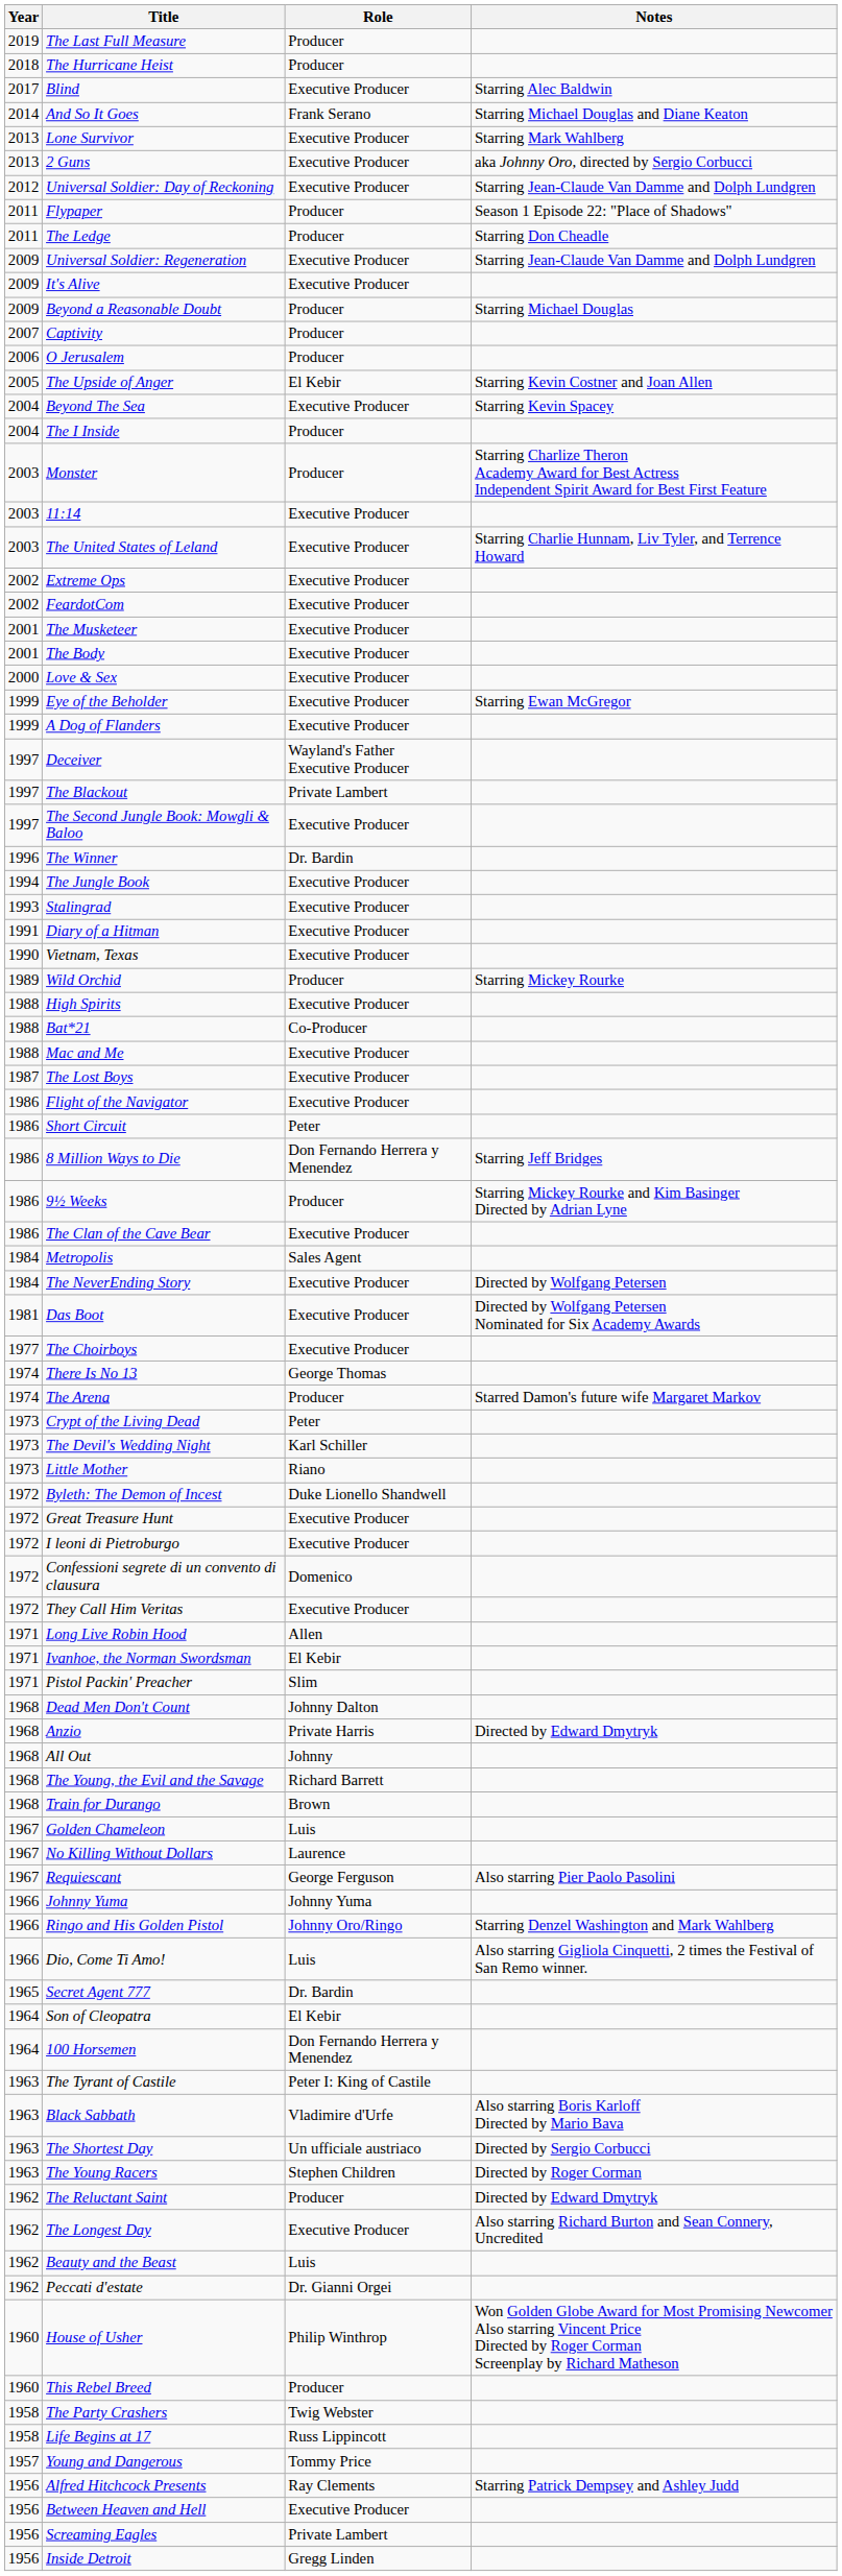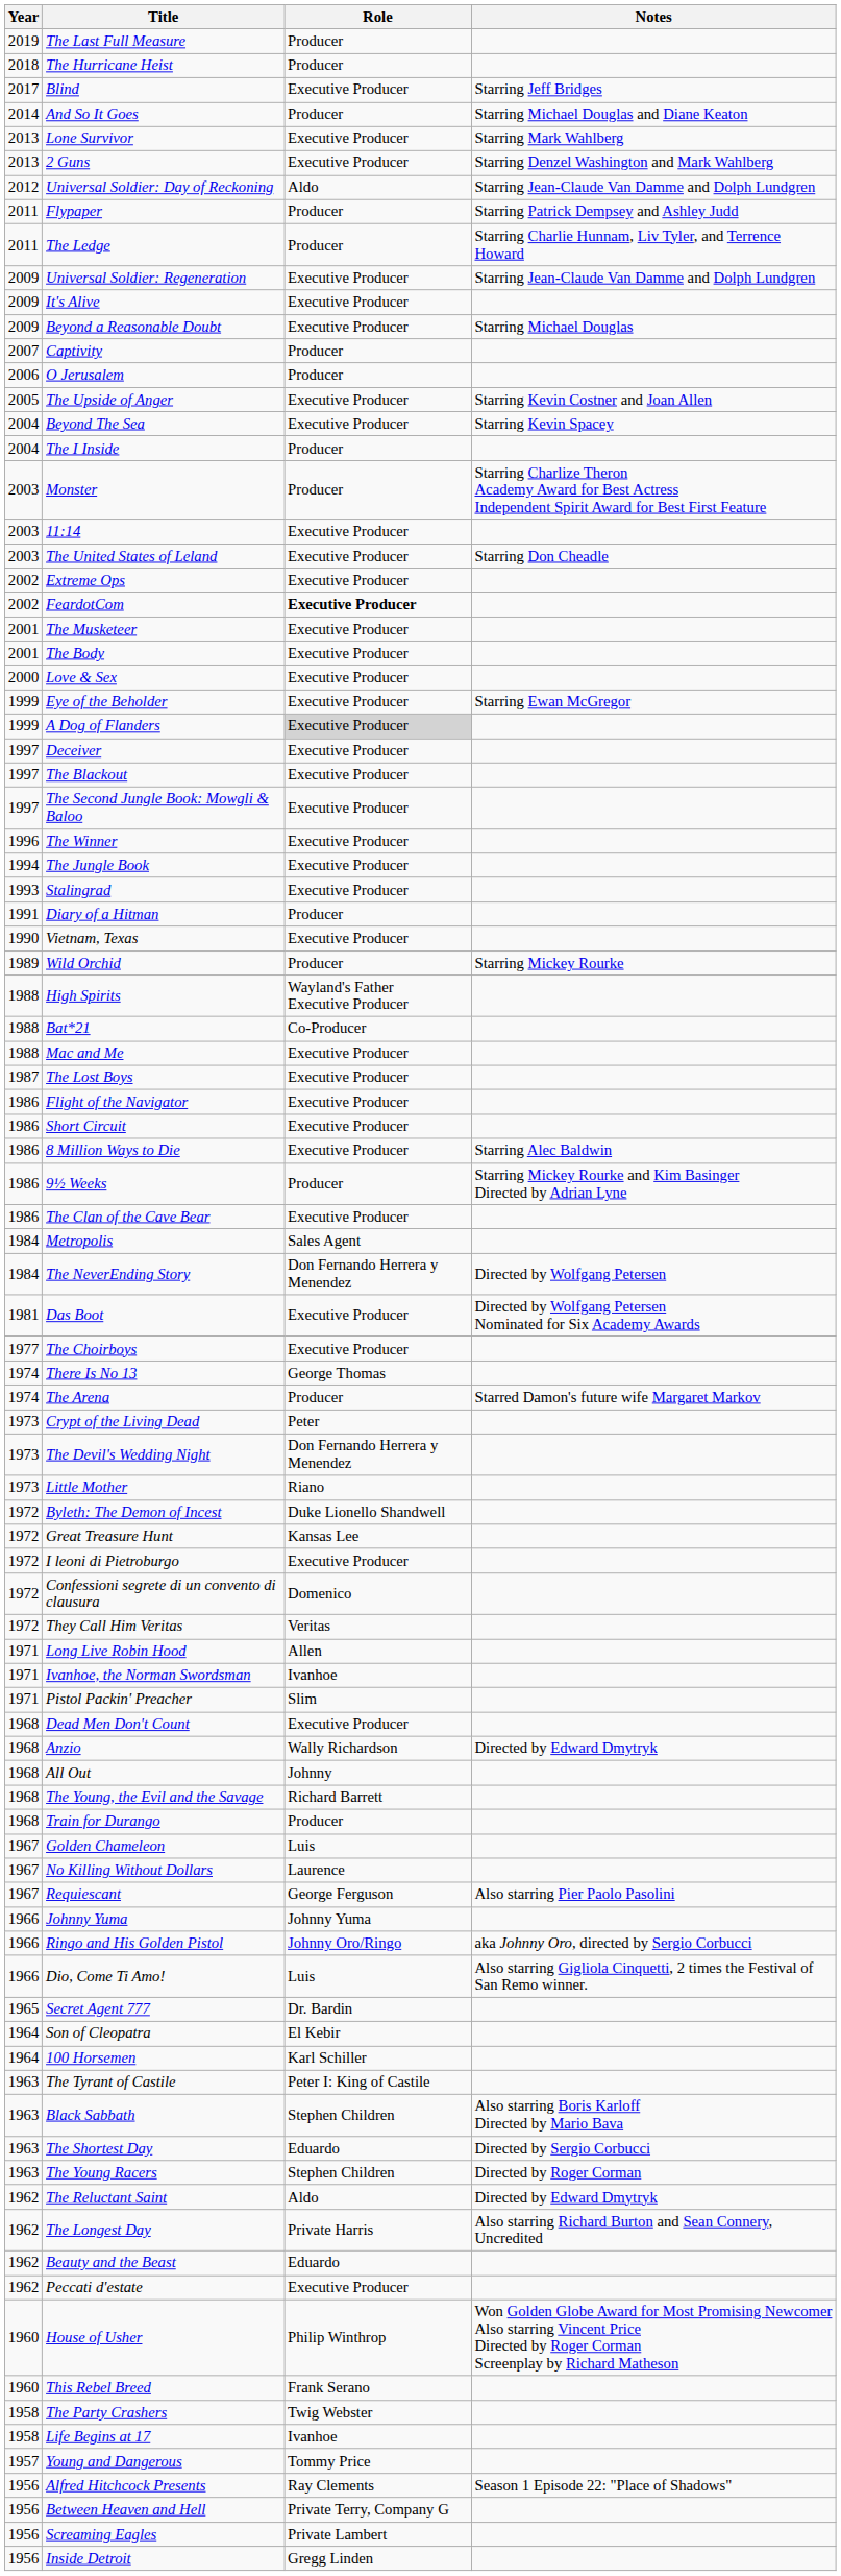 <table class="wikitable sortable">
 <tr>
 <th>Year</th>
 <th>Title</th>
 <th>Role</th>
 <th class="unsortable">Notes</th>
 </tr>
 <tr>
 <td>2019</td>
 <td><em><a href='#'>The Last Full Measure</a></em></td>
 <td>Producer</td>
 <td></td>
 </tr>
 <tr>
 <td>2018</td>
 <td><em><a href='#'>The Hurricane Heist</a></em></td>
 <td>Producer</td>
 <td></td>
 </tr>
 <tr>
 <td>2017</td>
 <td><em><a href='#'>Blind</a></em></td>
 <td>Executive Producer</td>
-<td>Starring <a href='#'>Alec Baldwin</a></td>
+<td>Starring <a href='#'>Jeff Bridges</a></td>
 </tr>
 <tr>
 <td>2014</td>
 <td><em><a href='#'>And So It Goes</a></em></td>
-<td>Frank Serano</td>
+<td>Producer</td>
 <td>Starring <a href='#'>Michael Douglas</a> and <a href='#'>Diane Keaton</a></td>
 </tr>
 <tr>
 <td>2013</td>
 <td><em><a href='#'>Lone Survivor</a></em></td>
 <td>Executive Producer</td>
 <td>Starring <a href='#'>Mark Wahlberg</a></td>
 </tr>
 <tr>
 <td>2013</td>
 <td><em><a href='#'>2 Guns</a></em></td>
 <td>Executive Producer</td>
-<td>aka <em>Johnny Oro</em>, directed by <a href='#'>Sergio Corbucci</a></td>
+<td>Starring <a href='#'>Denzel Washington</a> and <a href='#'>Mark Wahlberg</a></td>
 </tr>
 <tr>
 <td>2012</td>
 <td><em><a href='#'>Universal Soldier: Day of Reckoning</a></em></td>
-<td>Executive Producer</td>
+<td>Aldo</td>
 <td>Starring <a href='#'>Jean-Claude Van Damme</a> and <a href='#'>Dolph Lundgren</a></td>
 </tr>
 <tr>
 <td>2011</td>
 <td><em><a href='#'>Flypaper</a></em></td>
 <td>Producer</td>
-<td>Season 1 Episode 22: "Place of Shadows"</td>
+<td>Starring <a href='#'>Patrick Dempsey</a> and <a href='#'>Ashley Judd</a></td>
 </tr>
 <tr>
 <td>2011</td>
 <td><em><a href='#'>The Ledge</a></em></td>
 <td>Producer</td>
-<td>Starring <a href='#'>Don Cheadle</a></td>
+<td>Starring <a href='#'>Charlie Hunnam</a>, <a href='#'>Liv Tyler</a>, and <a href='#'>Terrence Howard</a></td>
 </tr>
 <tr>
 <td>2009</td>
 <td><em><a href='#'>Universal Soldier: Regeneration</a></em></td>
 <td>Executive Producer</td>
 <td>Starring <a href='#'>Jean-Claude Van Damme</a> and <a href='#'>Dolph Lundgren</a></td>
 </tr>
 <tr>
 <td>2009</td>
 <td><em><a href='#'>It's Alive</a></em></td>
 <td>Executive Producer</td>
 <td></td>
 </tr>
 <tr>
 <td>2009</td>
 <td><em><a href='#'>Beyond a Reasonable Doubt</a></em></td>
-<td>Producer</td>
+<td>Executive Producer</td>
 <td>Starring <a href='#'>Michael Douglas</a></td>
 </tr>
 <tr>
 <td>2007</td>
 <td><em><a href='#'>Captivity</a></em></td>
 <td>Producer</td>
 <td></td>
 </tr>
 <tr>
 <td>2006</td>
 <td><em><a href='#'>O Jerusalem</a></em></td>
 <td>Producer</td>
 <td></td>
 </tr>
 <tr>
 <td>2005</td>
 <td><em><a href='#'>The Upside of Anger</a></em></td>
-<td>El Kebir</td>
+<td>Executive Producer</td>
 <td>Starring <a href='#'>Kevin Costner</a> and <a href='#'>Joan Allen</a></td>
 </tr>
 <tr>
 <td>2004</td>
 <td><em><a href='#'>Beyond The Sea</a></em></td>
 <td>Executive Producer</td>
 <td>Starring <a href='#'>Kevin Spacey</a></td>
 </tr>
 <tr>
 <td>2004</td>
 <td><em><a href='#'>The I Inside</a></em></td>
 <td>Producer</td>
 <td></td>
 </tr>
 <tr>
 <td>2003</td>
 <td><em><a href='#'>Monster</a></em></td>
 <td>Producer</td>
 <td>Starring <a href='#'>Charlize Theron</a><br><a href='#'>Academy Award for Best Actress</a><br><a href='#'>Independent Spirit Award for Best First Feature</a></td>
 </tr>
 <tr>
 <td>2003</td>
 <td><em><a href='#'>11:14</a></em></td>
 <td>Executive Producer</td>
 <td></td>
 </tr>
 <tr>
 <td>2003</td>
 <td><em><a href='#'>The United States of Leland</a></em></td>
 <td>Executive Producer</td>
-<td>Starring <a href='#'>Charlie Hunnam</a>, <a href='#'>Liv Tyler</a>, and <a href='#'>Terrence Howard</a></td>
+<td>Starring <a href='#'>Don Cheadle</a></td>
 </tr>
 <tr>
 <td>2002</td>
 <td><em><a href='#'>Extreme Ops</a></em></td>
 <td>Executive Producer</td>
 <td></td>
 </tr>
 <tr>
 <td>2002</td>
 <td><em><a href='#'>FeardotCom</a></em></td>
-<td>Executive Producer</td>
+<td><strong>Executive Producer</strong></td>
 <td></td>
 </tr>
 <tr>
 <td>2001</td>
 <td><em><a href='#'>The Musketeer</a></em></td>
 <td>Executive Producer</td>
 <td></td>
 </tr>
 <tr>
 <td>2001</td>
 <td><em><a href='#'>The Body</a></em></td>
 <td>Executive Producer</td>
 <td></td>
 </tr>
 <tr>
 <td>2000</td>
 <td><em><a href='#'>Love & Sex</a></em></td>
 <td>Executive Producer</td>
 <td></td>
 </tr>
 <tr>
 <td>1999</td>
 <td><em><a href='#'>Eye of the Beholder</a></em></td>
 <td>Executive Producer</td>
 <td>Starring <a href='#'>Ewan McGregor</a></td>
 </tr>
 <tr>
 <td>1999</td>
 <td><em><a href='#'>A Dog of Flanders</a></em></td>
+<td style="background: lightgrey;">Executive Producer</td>
+<td></td>
+</tr>
+<tr>
+<td>1997</td>
+<td><em><a href='#'>Deceiver</a></em></td>
 <td>Executive Producer</td>
 <td></td>
 </tr>
 <tr>
 <td>1997</td>
-<td><em><a href='#'>Deceiver</a></em></td>
-<td>Wayland's Father<br>Executive Producer</td>
-<td></td>
-</tr>
-<tr>
-<td>1997</td>
 <td><em><a href='#'>The Blackout</a></em></td>
-<td>Private Lambert</td>
+<td>Executive Producer</td>
 <td></td>
 </tr>
 <tr>
 <td>1997</td>
 <td><em><a href='#'>The Second Jungle Book: Mowgli & Baloo</a></em></td>
 <td>Executive Producer</td>
 <td></td>
 </tr>
 <tr>
 <td>1996</td>
 <td><em><a href='#'>The Winner</a></em></td>
-<td>Dr. Bardin</td>
+<td>Executive Producer</td>
 <td></td>
 </tr>
 <tr>
 <td>1994</td>
 <td><em><a href='#'>The Jungle Book</a></em></td>
 <td>Executive Producer</td>
 <td></td>
 </tr>
 <tr>
 <td>1993</td>
 <td><em><a href='#'>Stalingrad</a></em></td>
 <td>Executive Producer</td>
 <td></td>
 </tr>
 <tr>
 <td>1991</td>
 <td><em><a href='#'>Diary of a Hitman</a></em></td>
-<td>Executive Producer</td>
+<td>Producer</td>
 <td></td>
 </tr>
 <tr>
 <td>1990</td>
 <td><em>Vietnam, Texas</em></td>
 <td>Executive Producer</td>
 <td></td>
 </tr>
 <tr>
 <td>1989</td>
 <td><em><a href='#'>Wild Orchid</a></em></td>
 <td>Producer</td>
 <td>Starring <a href='#'>Mickey Rourke</a></td>
 </tr>
 <tr>
 <td>1988</td>
 <td><em><a href='#'>High Spirits</a></em></td>
-<td>Executive Producer</td>
+<td>Wayland's Father<br>Executive Producer</td>
 <td></td>
 </tr>
 <tr>
 <td>1988</td>
 <td><em><a href='#'>Bat*21</a></em></td>
 <td>Co-Producer</td>
 <td></td>
 </tr>
 <tr>
 <td>1988</td>
 <td><em><a href='#'>Mac and Me</a></em></td>
 <td>Executive Producer</td>
 <td></td>
 </tr>
 <tr>
 <td>1987</td>
 <td><em><a href='#'>The Lost Boys</a></em></td>
 <td>Executive Producer</td>
 <td></td>
 </tr>
 <tr>
 <td>1986</td>
 <td><em><a href='#'>Flight of the Navigator</a></em></td>
 <td>Executive Producer</td>
 <td></td>
 </tr>
 <tr>
 <td>1986</td>
 <td><em><a href='#'>Short Circuit</a></em></td>
-<td>Peter</td>
+<td>Executive Producer</td>
 <td></td>
 </tr>
 <tr>
 <td>1986</td>
 <td><em><a href='#'>8 Million Ways to Die</a></em></td>
-<td>Don Fernando Herrera y Menendez</td>
-<td>Starring <a href='#'>Jeff Bridges</a></td>
+<td>Executive Producer</td>
+<td>Starring <a href='#'>Alec Baldwin</a></td>
 </tr>
 <tr>
 <td>1986</td>
 <td><em><a href='#'>9½ Weeks</a></em></td>
 <td>Producer</td>
 <td>Starring <a href='#'>Mickey Rourke</a> and <a href='#'>Kim Basinger</a><br>Directed by <a href='#'>Adrian Lyne</a></td>
 </tr>
 <tr>
 <td>1986</td>
 <td><em><a href='#'>The Clan of the Cave Bear</a></em></td>
 <td>Executive Producer</td>
 <td></td>
 </tr>
 <tr>
 <td>1984</td>
 <td><em><a href='#'>Metropolis</a></em></td>
 <td>Sales Agent</td>
 <td></td>
 </tr>
 <tr>
 <td>1984</td>
 <td><em><a href='#'>The NeverEnding Story</a></em></td>
-<td>Executive Producer</td>
+<td>Don Fernando Herrera y Menendez</td>
 <td>Directed by <a href='#'>Wolfgang Petersen</a></td>
 </tr>
 <tr>
 <td>1981</td>
 <td><em><a href='#'>Das Boot</a></em></td>
 <td>Executive Producer</td>
 <td>Directed by <a href='#'>Wolfgang Petersen</a><br>Nominated for Six <a href='#'>Academy Awards</a></td>
 </tr>
 <tr>
 <td>1977</td>
 <td><em><a href='#'>The Choirboys</a></em></td>
 <td>Executive Producer</td>
 <td></td>
 </tr>
 <tr>
 <td>1974</td>
 <td><em><a href='#'>There Is No 13</a></em></td>
 <td>George Thomas</td>
 <td></td>
 </tr>
 <tr>
 <td>1974</td>
 <td><em><a href='#'>The Arena</a></em></td>
 <td>Producer</td>
 <td>Starred Damon's future wife <a href='#'>Margaret Markov</a></td>
 </tr>
 <tr>
 <td>1973</td>
 <td><em><a href='#'>Crypt of the Living Dead</a></em></td>
 <td>Peter</td>
 <td></td>
 </tr>
 <tr>
 <td>1973</td>
 <td><em><a href='#'>The Devil's Wedding Night</a></em></td>
-<td>Karl Schiller</td>
+<td>Don Fernando Herrera y Menendez</td>
 <td></td>
 </tr>
 <tr>
 <td>1973</td>
 <td><em><a href='#'>Little Mother</a></em></td>
 <td>Riano</td>
 <td></td>
 </tr>
 <tr>
 <td>1972</td>
 <td><em><a href='#'>Byleth: The Demon of Incest</a></em></td>
 <td>Duke Lionello Shandwell</td>
 <td></td>
 </tr>
 <tr>
 <td>1972</td>
 <td><em>Great Treasure Hunt</em></td>
-<td>Executive Producer</td>
+<td>Kansas Lee</td>
 <td></td>
 </tr>
 <tr>
 <td>1972</td>
 <td><em>I leoni di Pietroburgo</em></td>
 <td>Executive Producer</td>
 <td></td>
 </tr>
 <tr>
 <td>1972</td>
 <td><em>Confessioni segrete di un convento di clausura</em></td>
 <td>Domenico</td>
 <td></td>
 </tr>
 <tr>
 <td>1972</td>
 <td><em>They Call Him Veritas</em></td>
-<td>Executive Producer</td>
+<td>Veritas</td>
 <td></td>
 </tr>
 <tr>
 <td>1971</td>
 <td><em><a href='#'>Long Live Robin Hood</a></em></td>
 <td>Allen</td>
 <td></td>
 </tr>
 <tr>
 <td>1971</td>
 <td><em><a href='#'>Ivanhoe, the Norman Swordsman</a></em></td>
-<td>El Kebir</td>
+<td>Ivanhoe</td>
 <td></td>
 </tr>
 <tr>
 <td>1971</td>
 <td><em>Pistol Packin' Preacher</em></td>
 <td>Slim</td>
 <td></td>
 </tr>
 <tr>
 <td>1968</td>
 <td><em><a href='#'>Dead Men Don't Count</a></em></td>
-<td>Johnny Dalton</td>
+<td>Executive Producer</td>
 <td></td>
 </tr>
 <tr>
 <td>1968</td>
 <td><em><a href='#'>Anzio</a></em></td>
-<td>Private Harris</td>
+<td>Wally Richardson</td>
 <td>Directed by <a href='#'>Edward Dmytryk</a></td>
 </tr>
 <tr>
 <td>1968</td>
 <td><em>All Out</em></td>
 <td>Johnny</td>
 <td></td>
 </tr>
 <tr>
 <td>1968</td>
 <td><em><a href='#'>The Young, the Evil and the Savage</a></em></td>
 <td>Richard Barrett</td>
 <td></td>
 </tr>
 <tr>
 <td>1968</td>
 <td><em><a href='#'>Train for Durango</a></em></td>
-<td>Brown</td>
+<td>Producer</td>
 <td></td>
 </tr>
 <tr>
 <td>1967</td>
 <td><em><a href='#'>Golden Chameleon</a></em></td>
 <td>Luis</td>
 <td></td>
 </tr>
 <tr>
 <td>1967</td>
 <td><em><a href='#'>No Killing Without Dollars</a></em></td>
 <td>Laurence</td>
 <td></td>
 </tr>
 <tr>
 <td>1967</td>
 <td><em><a href='#'>Requiescant</a></em></td>
 <td>George Ferguson</td>
 <td>Also starring <a href='#'>Pier Paolo Pasolini</a></td>
 </tr>
 <tr>
 <td>1966</td>
 <td><em><a href='#'>Johnny Yuma</a></em></td>
 <td>Johnny Yuma</td>
 <td></td>
 </tr>
 <tr>
 <td>1966</td>
 <td><em><a href='#'>Ringo and His Golden Pistol</a></em></td>
 <td><a href='#'>Johnny Oro/Ringo</a></td>
-<td>Starring <a href='#'>Denzel Washington</a> and <a href='#'>Mark Wahlberg</a></td>
+<td>aka <em>Johnny Oro</em>, directed by <a href='#'>Sergio Corbucci</a></td>
 </tr>
 <tr>
 <td>1966</td>
 <td><em>Dio, Come Ti Amo!</em></td>
 <td>Luis</td>
 <td>Also starring <a href='#'>Gigliola Cinquetti</a>, 2 times the Festival of San Remo winner.</td>
 </tr>
 <tr>
 <td>1965</td>
 <td><em><a href='#'>Secret Agent 777</a></em></td>
 <td>Dr. Bardin</td>
 <td></td>
 </tr>
 <tr>
 <td>1964</td>
 <td><em>Son of Cleopatra</em></td>
 <td>El Kebir</td>
 <td></td>
 </tr>
 <tr>
 <td>1964</td>
 <td><em><a href='#'>100 Horsemen</a></em></td>
-<td>Don Fernando Herrera y Menendez</td>
+<td>Karl Schiller</td>
 <td></td>
 </tr>
 <tr>
 <td>1963</td>
 <td><em>The Tyrant of Castile</em></td>
 <td>Peter I: King of Castile</td>
 <td></td>
 </tr>
 <tr>
 <td>1963</td>
 <td><em><a href='#'>Black Sabbath</a></em></td>
-<td>Vladimire d'Urfe</td>
+<td>Stephen Children</td>
 <td>Also starring <a href='#'>Boris Karloff</a><br>Directed by <a href='#'>Mario Bava</a></td>
 </tr>
 <tr>
 <td>1963</td>
 <td><em><a href='#'>The Shortest Day</a></em></td>
-<td>Un ufficiale austriaco</td>
+<td>Eduardo</td>
 <td>Directed by <a href='#'>Sergio Corbucci</a></td>
 </tr>
 <tr>
 <td>1963</td>
 <td><em><a href='#'>The Young Racers</a></em></td>
 <td>Stephen Children</td>
 <td>Directed by <a href='#'>Roger Corman</a></td>
 </tr>
 <tr>
 <td>1962</td>
 <td><em><a href='#'>The Reluctant Saint</a></em></td>
-<td>Producer</td>
+<td>Aldo</td>
 <td>Directed by <a href='#'>Edward Dmytryk</a></td>
 </tr>
 <tr>
 <td>1962</td>
 <td><em><a href='#'>The Longest Day</a></em></td>
-<td>Executive Producer</td>
+<td>Private Harris</td>
 <td>Also starring <a href='#'>Richard Burton</a> and <a href='#'>Sean Connery</a>, Uncredited</td>
 </tr>
 <tr>
 <td>1962</td>
 <td><em><a href='#'>Beauty and the Beast</a></em></td>
-<td>Luis</td>
+<td>Eduardo</td>
 <td></td>
 </tr>
 <tr>
 <td>1962</td>
 <td><em>Peccati d'estate</em></td>
-<td>Dr. Gianni Orgei</td>
+<td>Executive Producer</td>
 <td></td>
 </tr>
 <tr>
 <td>1960</td>
 <td><em><a href='#'>House of Usher</a></em></td>
 <td>Philip Winthrop</td>
 <td>Won <a href='#'>Golden Globe Award for Most Promising Newcomer</a><br>Also starring <a href='#'>Vincent Price</a><br>Directed by <a href='#'>Roger Corman</a><br>Screenplay by <a href='#'>Richard Matheson</a></td>
 </tr>
 <tr>
 <td>1960</td>
 <td><em><a href='#'>This Rebel Breed</a></em></td>
-<td>Producer</td>
+<td>Frank Serano</td>
 <td></td>
 </tr>
 <tr>
 <td>1958</td>
 <td><em><a href='#'>The Party Crashers</a></em></td>
 <td>Twig Webster</td>
 <td></td>
 </tr>
 <tr>
 <td>1958</td>
 <td><em><a href='#'>Life Begins at 17</a></em></td>
-<td>Russ Lippincott</td>
+<td>Ivanhoe</td>
 <td></td>
 </tr>
 <tr>
 <td>1957</td>
 <td><em><a href='#'>Young and Dangerous</a></em></td>
 <td>Tommy Price</td>
 <td></td>
 </tr>
 <tr>
 <td>1956</td>
 <td><em><a href='#'>Alfred Hitchcock Presents</a></em></td>
 <td>Ray Clements</td>
-<td>Starring <a href='#'>Patrick Dempsey</a> and <a href='#'>Ashley Judd</a></td>
+<td>Season 1 Episode 22: "Place of Shadows"</td>
 </tr>
 <tr>
 <td>1956</td>
 <td><em><a href='#'>Between Heaven and Hell</a></em></td>
-<td>Executive Producer</td>
+<td>Private Terry, Company G</td>
 <td></td>
 </tr>
 <tr>
 <td>1956</td>
 <td><em><a href='#'>Screaming Eagles</a></em></td>
 <td>Private Lambert</td>
 <td></td>
 </tr>
 <tr>
 <td>1956</td>
 <td><em><a href='#'>Inside Detroit</a></em></td>
 <td>Gregg Linden</td>
 <td></td>
 </tr>
 </table>
